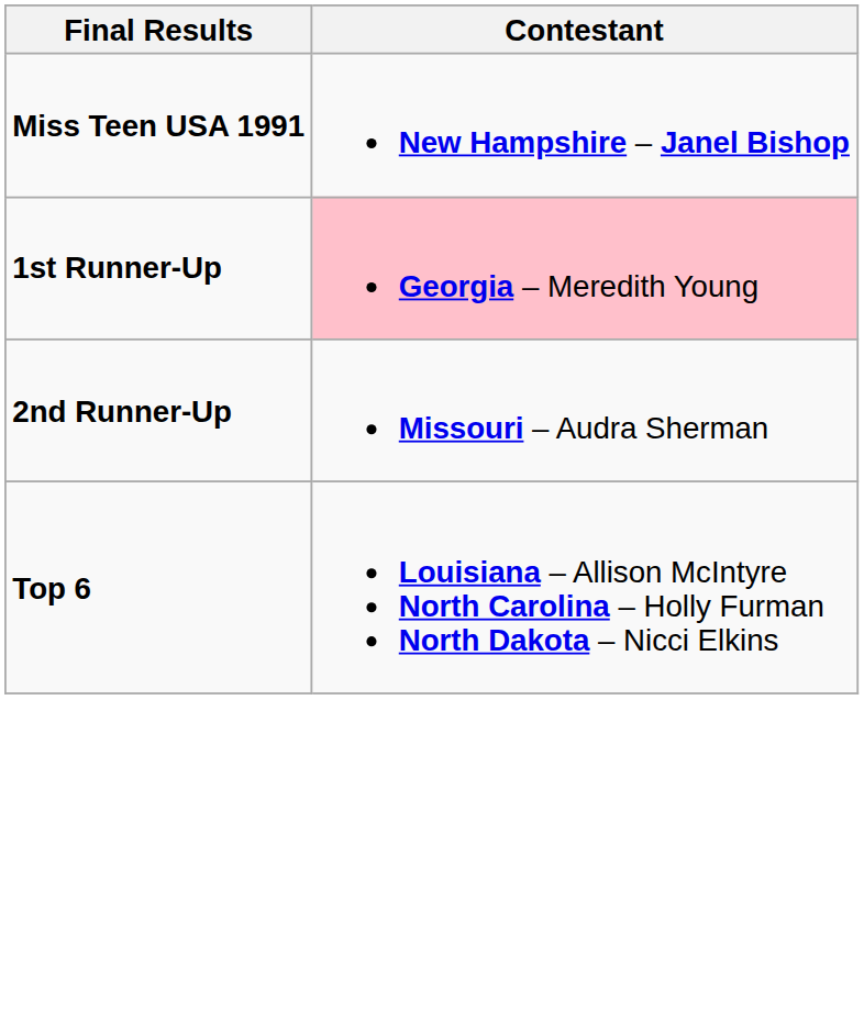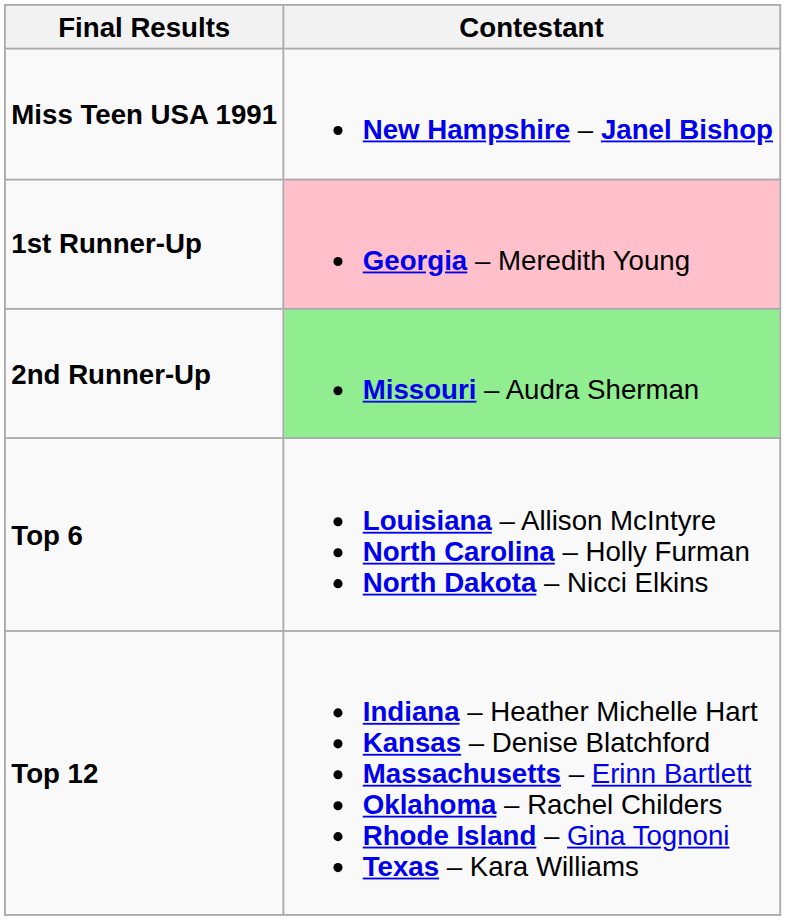 <table class="wikitable sortable" style="font-size:95%;">
 <tr>
 <th>Final Results</th>
 <th>Contestant</th>
 </tr>
 <tr>
 <td><strong>Miss Teen USA 1991</strong></td>
 <td><br><ul><li><strong> <a href='#'>New Hampshire</a></strong> – <strong><a href='#'>Janel Bishop</a></strong></li></ul></td>
 </tr>
 <tr>
 <td><strong>1st Runner-Up</strong></td>
 <td style="background: pink;"><br><ul><li><strong> <a href='#'>Georgia</a></strong> – Meredith Young</li></ul></td>
 </tr>
 <tr>
 <td><strong>2nd Runner-Up</strong></td>
-<td><br><ul><li><strong> <a href='#'>Missouri</a></strong> –  Audra Sherman</li></ul></td>
+<td style="background: lightgreen;"><br><ul><li><strong> <a href='#'>Missouri</a></strong> –  Audra Sherman</li></ul></td>
 </tr>
 <tr>
 <td><strong>Top 6</strong></td>
 <td><br><ul><li><strong> <a href='#'>Louisiana</a></strong> – Allison McIntyre</li><li><strong> <a href='#'>North Carolina</a></strong> –  Holly Furman</li><li><strong> <a href='#'>North Dakota</a></strong> – Nicci Elkins</li></ul></td>
 </tr>
+<tr>
+<td><strong>Top 12</strong></td>
+<td><br><ul><li><strong> <a href='#'>Indiana</a></strong> –  Heather Michelle Hart</li><li><strong> <a href='#'>Kansas</a></strong> – Denise Blatchford</li><li><strong> <a href='#'>Massachusetts</a></strong> – <a href='#'>Erinn Bartlett</a></li><li><strong> <a href='#'>Oklahoma</a></strong> – Rachel Childers</li><li><strong> <a href='#'>Rhode Island</a></strong> – <a href='#'>Gina Tognoni</a></li><li><strong> <a href='#'>Texas</a></strong> – Kara Williams</li></ul></td>
+</tr>
 </table>
